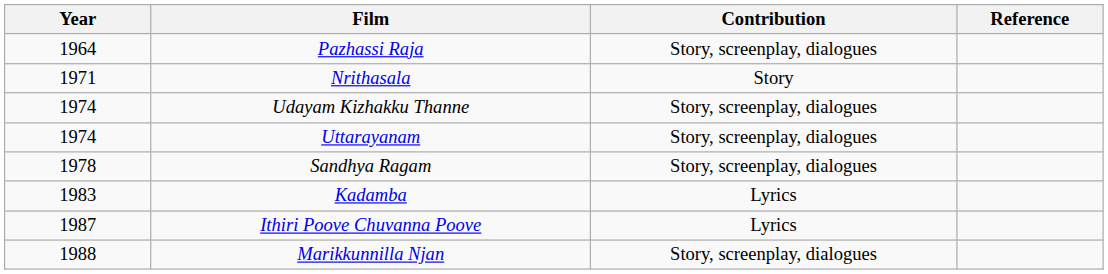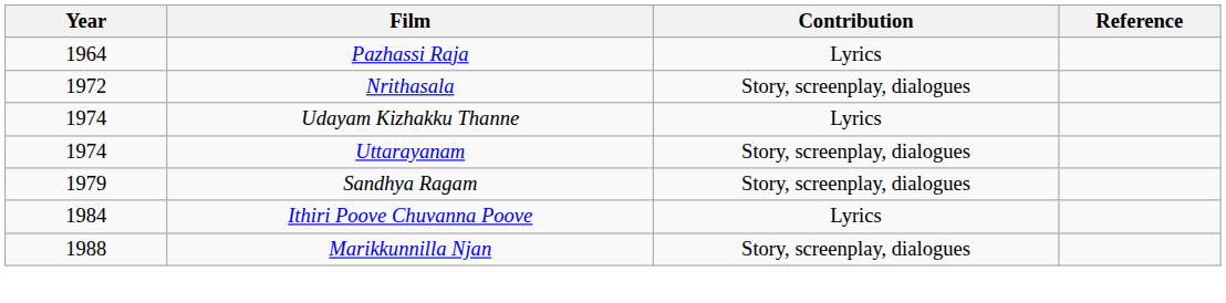 <table class="wikitable sortable" border="9" width="75%">
 <tr>
 <th scope="col" style="width:10%">Year</th>
 <th scope="col" style="width:30%">Film</th>
 <th scope="col" style="width:25%">Contribution</th>
 <th scope="col" style="width:10%">Reference</th>
 </tr>
 <tr align="center">
 <td>1964</td>
 <td><em><a href='#'>Pazhassi Raja</a></em></td>
-<td>Story, screenplay, dialogues</td>
+<td>Lyrics</td>
 <td></td>
 </tr>
 <tr align="center">
-<td>1971</td>
+<td>1972</td>
 <td><em><a href='#'>Nrithasala</a></em></td>
-<td>Story</td>
+<td>Story, screenplay, dialogues</td>
 <td></td>
 </tr>
 <tr align="center">
 <td>1974</td>
 <td><em>Udayam Kizhakku Thanne</em></td>
-<td>Story, screenplay, dialogues</td>
+<td>Lyrics</td>
 <td></td>
 </tr>
 <tr align="center">
 <td>1974</td>
 <td><em><a href='#'>Uttarayanam</a></em></td>
 <td>Story, screenplay, dialogues</td>
 <td></td>
 </tr>
 <tr align="center">
-<td>1978</td>
+<td>1979</td>
 <td><em>Sandhya Ragam</em></td>
 <td>Story, screenplay, dialogues</td>
 <td></td>
 </tr>
 <tr align="center">
-<td>1983</td>
-<td><em><a href='#'>Kadamba</a></em></td>
-<td>Lyrics</td>
-<td></td>
-</tr>
-<tr align="center">
-<td>1987</td>
+<td>1984</td>
 <td><em><a href='#'>Ithiri Poove Chuvanna Poove</a></em></td>
 <td>Lyrics</td>
 <td></td>
 </tr>
 <tr align="center">
 <td>1988</td>
 <td><em><a href='#'>Marikkunnilla Njan</a></em></td>
 <td>Story, screenplay, dialogues</td>
 <td></td>
 </tr>
 </table>
